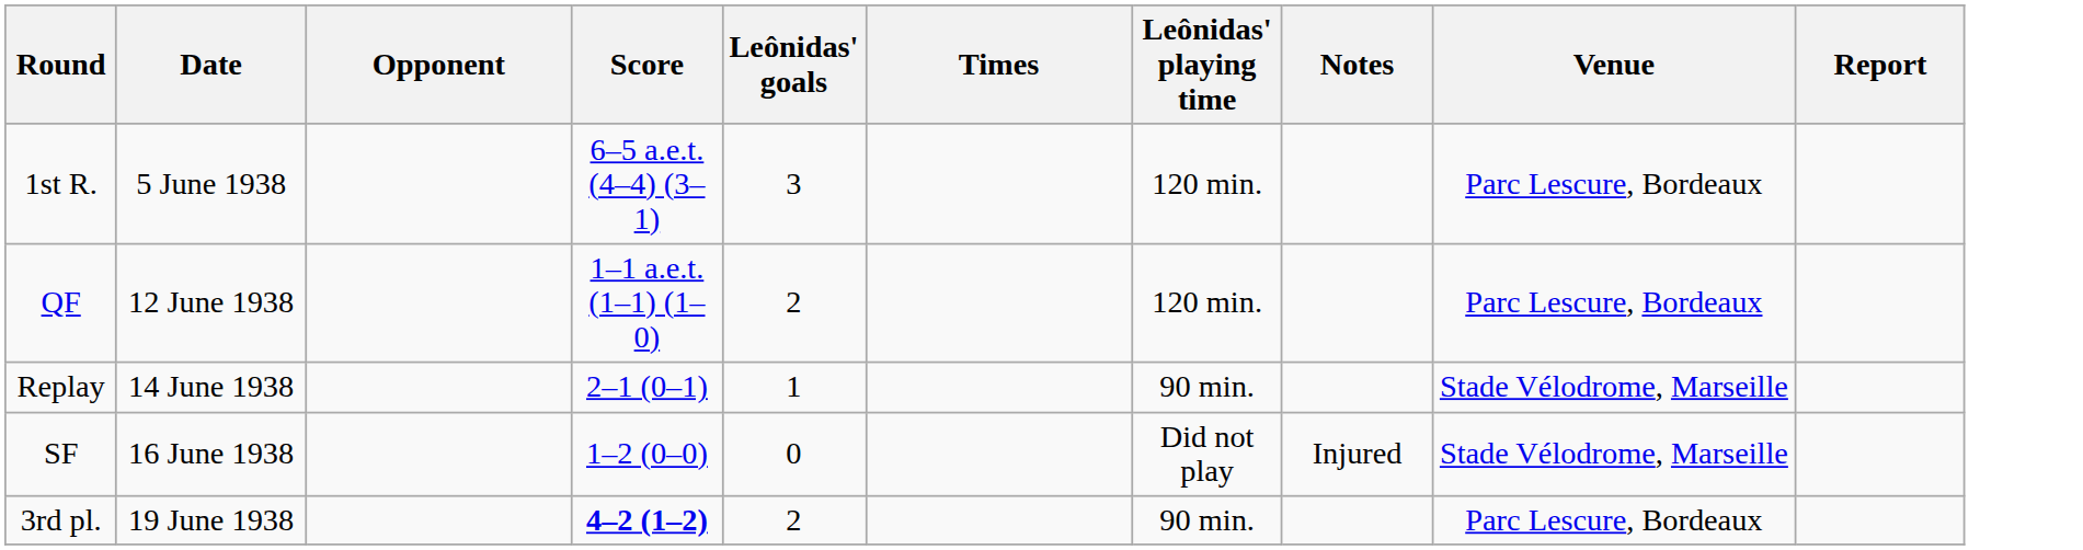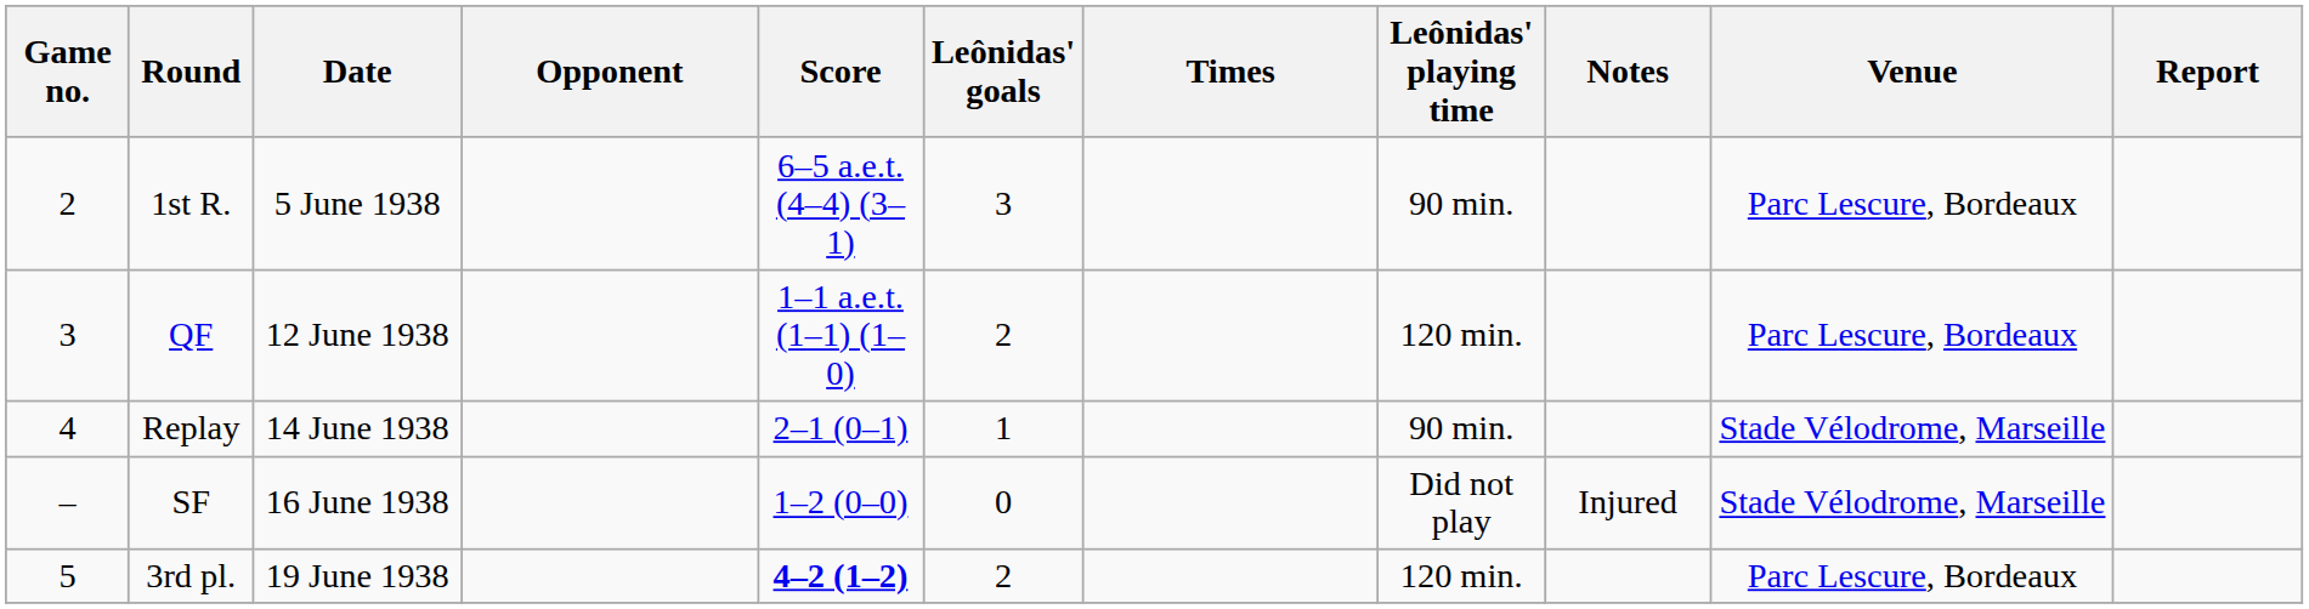 <table class="wikitable" style="text-align: center;">
 <tr>
+<th width=50>Game no.</th>
 <th width=50>Round</th>
 <th width=90>Date</th>
 <th width=130>Opponent</th>
 <th width=70>Score</th>
 <th width=20>Leônidas' goals</th>
 <th width=130>Times</th>
 <th width=70>Leônidas' playing time</th>
 <th width=70>Notes</th>
 <th width=180>Venue</th>
 <th width=80>Report</th>
 </tr>
 <tr>
+<td>2</td>
 <td>1st R.</td>
 <td>5 June 1938</td>
 <td align=left></td>
 <td><a href='#'>6–5 a.e.t.<br>(4–4) (3–1)</a></td>
 <td>3</td>
 <td align=left>  </td>
-<td>120 min.</td>
+<td>90 min.</td>
 <td></td>
 <td><a href='#'>Parc Lescure</a>, Bordeaux</td>
 <td></td>
 </tr>
 <tr>
+<td>3</td>
 <td><a href='#'>QF</a></td>
 <td>12 June 1938</td>
 <td align=left></td>
 <td><a href='#'>1–1 a.e.t.<br>(1–1) (1–0)</a></td>
 <td>2</td>
 <td align=left></td>
 <td>120 min.</td>
 <td></td>
 <td><a href='#'>Parc Lescure</a>, <a href='#'>Bordeaux</a></td>
 <td></td>
 </tr>
 <tr>
+<td>4</td>
 <td>Replay</td>
 <td>14 June 1938</td>
 <td align=left></td>
 <td><a href='#'>2–1 (0–1)</a></td>
 <td>1</td>
 <td align=left></td>
 <td>90 min.</td>
 <td></td>
 <td><a href='#'>Stade Vélodrome</a>, <a href='#'>Marseille</a></td>
 <td></td>
 </tr>
 <tr>
+<td>–</td>
 <td>SF</td>
 <td>16 June 1938</td>
 <td align=left></td>
 <td><a href='#'>1–2 (0–0)</a></td>
 <td>0</td>
 <td></td>
 <td>Did not play</td>
 <td>Injured</td>
 <td><a href='#'>Stade Vélodrome</a>, <a href='#'>Marseille</a></td>
 <td></td>
 </tr>
 <tr>
+<td>5</td>
 <td>3rd pl.</td>
 <td>19 June 1938</td>
 <td align=left></td>
 <td><strong><a href='#'>4–2 (1–2)</a></strong></td>
 <td>2</td>
 <td align=left> </td>
-<td>90 min.</td>
+<td>120 min.</td>
 <td></td>
 <td><a href='#'>Parc Lescure</a>, Bordeaux</td>
 <td></td>
 </tr>
 </table>
